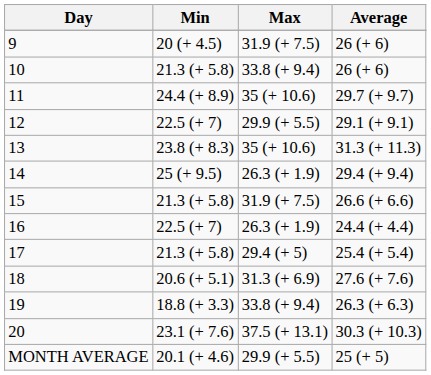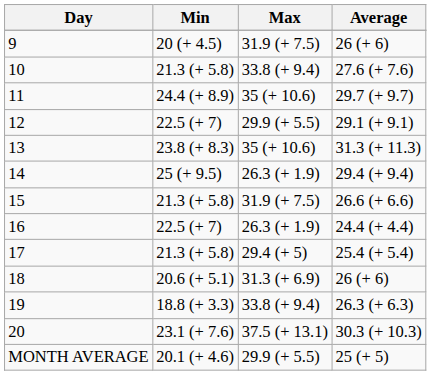 <table class="wikitable">
 <tr>
 <th>Day</th>
 <th>Min</th>
 <th>Max</th>
 <th>Average</th>
 </tr>
 <tr>
 </tr>
 <tr>
 <td>9</td>
 <td>20 (+ 4.5)</td>
 <td>31.9 (+ 7.5)</td>
 <td>26 (+ 6)</td>
 </tr>
 <tr>
 <td>10</td>
 <td>21.3 (+ 5.8)</td>
 <td>33.8 (+ 9.4)</td>
-<td>26 (+ 6)</td>
+<td>27.6 (+ 7.6)</td>
 </tr>
 <tr>
 <td>11</td>
 <td>24.4 (+ 8.9)</td>
 <td>35 (+ 10.6)</td>
 <td>29.7 (+ 9.7)</td>
 </tr>
 <tr>
 <td>12</td>
 <td>22.5 (+ 7)</td>
 <td>29.9 (+ 5.5)</td>
 <td>29.1 (+ 9.1)</td>
 </tr>
 <tr>
 <td>13</td>
 <td>23.8 (+ 8.3)</td>
 <td>35 (+ 10.6)</td>
 <td>31.3 (+ 11.3)</td>
 </tr>
 <tr>
 <td>14</td>
 <td>25 (+ 9.5)</td>
 <td>26.3 (+ 1.9)</td>
 <td>29.4 (+ 9.4)</td>
 </tr>
 <tr>
 <td>15</td>
 <td>21.3 (+ 5.8)</td>
 <td>31.9 (+ 7.5)</td>
 <td>26.6 (+ 6.6)</td>
 </tr>
 <tr>
 <td>16</td>
 <td>22.5 (+ 7)</td>
 <td>26.3 (+ 1.9)</td>
 <td>24.4 (+ 4.4)</td>
 </tr>
 <tr>
 <td>17</td>
 <td>21.3 (+ 5.8)</td>
 <td>29.4 (+ 5)</td>
 <td>25.4 (+ 5.4)</td>
 </tr>
 <tr>
 <td>18</td>
 <td>20.6 (+ 5.1)</td>
 <td>31.3 (+ 6.9)</td>
-<td>27.6 (+ 7.6)</td>
+<td>26 (+ 6)</td>
 </tr>
 <tr>
 <td>19</td>
 <td>18.8 (+ 3.3)</td>
 <td>33.8 (+ 9.4)</td>
 <td>26.3 (+ 6.3)</td>
 </tr>
 <tr>
 <td>20</td>
 <td>23.1 (+ 7.6)</td>
 <td>37.5 (+ 13.1)</td>
 <td>30.3 (+ 10.3)</td>
 </tr>
 <tr>
 <td>MONTH AVERAGE</td>
 <td>20.1 (+ 4.6)</td>
 <td>29.9 (+ 5.5)</td>
 <td>25 (+ 5)</td>
 </tr>
 </table>
